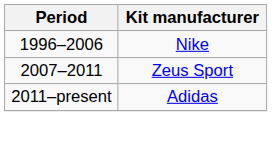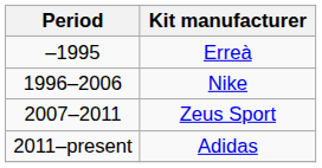 <table class="wikitable" style="width: 20%; text-align: center; margin-left">
 <tr>
 <th scope="col">Period</th>
 <th scope="col">Kit manufacturer</th>
+</tr>
+<tr>
+<td scope="row">–1995</td>
+<td><a href='#'>Erreà</a></td>
 </tr>
 <tr>
 <td scope="row">1996–2006</td>
 <td><a href='#'>Nike</a></td>
 </tr>
 <tr>
 <td scope="row">2007–2011</td>
 <td><a href='#'>Zeus Sport</a></td>
 </tr>
 <tr>
 <td scope="row">2011–present</td>
 <td><a href='#'>Adidas</a></td>
 </tr>
 <tr>
 </tr>
 </table>
